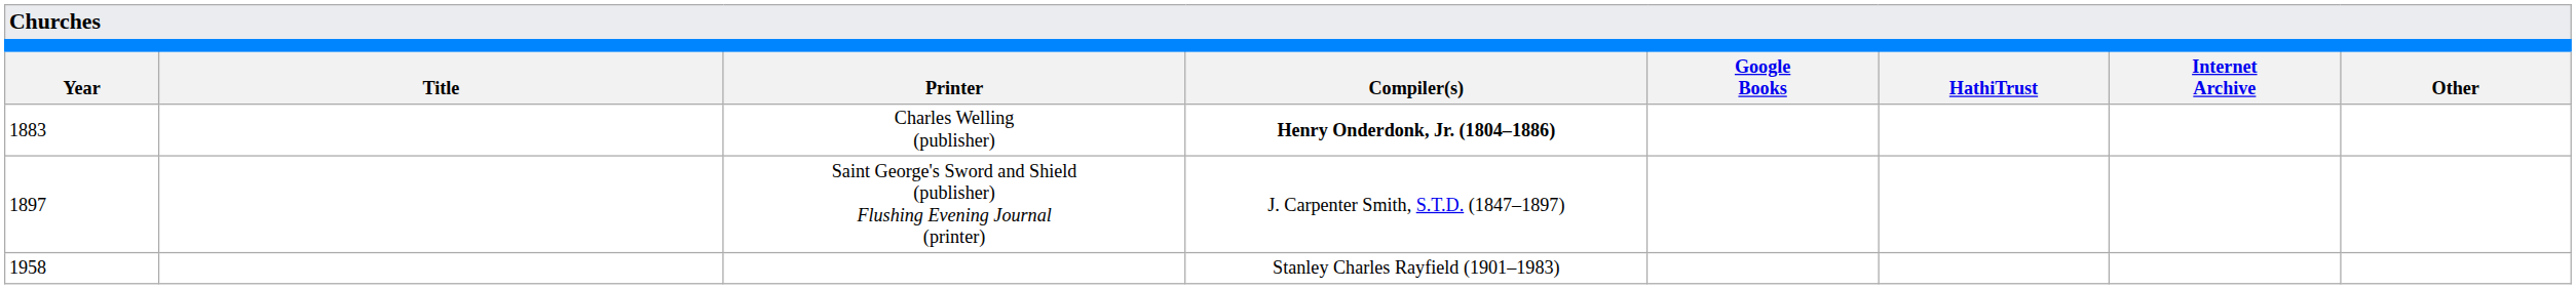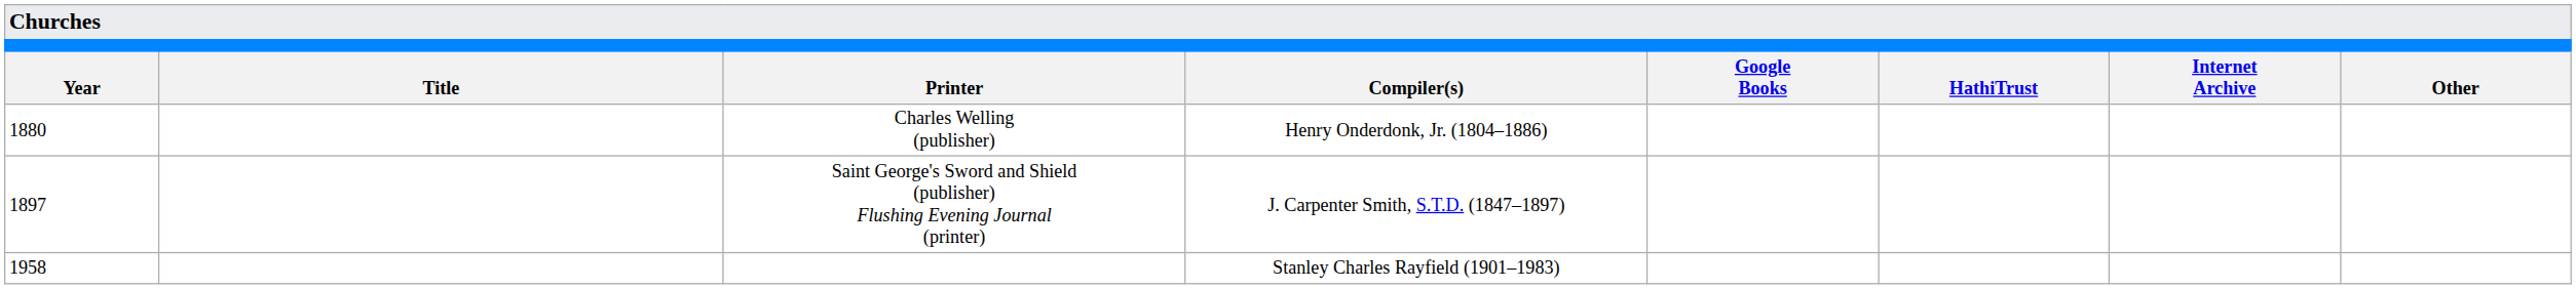 <table class="wikitable collapsible sortable static-row-numbers" cellpadding="1" style="color: black; background-color: #FFFFFF; font-size: 90%; width:100%">
 <tr class="static-row-header" style="text-align:center;vertical-align:bottom;">
 <th style="text-align:left; background:#eaecf0; border-style: solid; border-width: 0px 0px 0px 0px;" colspan=8><big><strong>Churches</strong></big></th>
 </tr>
 <tr class="static-row-header" style="text-align:center;vertical-align:bottom;border-style: solid; border-color: #0085ff; border-width: 10px 0px 0px 0px;">
 <th>Year</th>
 <th>Title</th>
 <th>Printer</th>
 <th>Compiler(s)</th>
 <th><a href='#'>Google<br>Books</a></th>
 <th><a href='#'>HathiTrust</a></th>
 <th><a href='#'>Internet<br>Archive</a></th>
 <th>Other</th>
 </tr>
 <tr>
-<td width="6%">1883</td>
+<td width="6%">1880</td>
 <td width="22%" data-sort-value="parish church 1880"></td>
 <td style="text-align:center" width="18%" data-sort-value="welling 1880">Charles Welling<br>(publisher)</td>
-<td style="text-align:center" width="18%" data-sort-value="onderdonk 1880"><strong>Henry Onderdonk, Jr. (1804–1886)</strong></td>
+<td style="text-align:center" width="18%" data-sort-value="onderdonk 1880">Henry Onderdonk, Jr. (1804–1886)</td>
 <td style="text-align:center" width="9%"></td>
 <td style="text-align:center" width="9%"></td>
 <td style="text-align:center" width="9%" data-sort-value="allen county 1880"></td>
 <td style="text-align:center" width="9%"></td>
 </tr>
 <tr>
 <td width="6%">1897</td>
 <td width="22%" data-sort-value="parish church 1897"></td>
 <td style="text-align:center" width="18%" data-sort-value="saint georges 1897">Saint George's Sword and Shield<br>(publisher)<br><em>Flushing Evening Journal</em><br>(printer)</td>
 <td style="text-align:center" width="18%" data-sort-value="smith 1897">J. Carpenter Smith, <a href='#'>S.T.D.</a> (1847–1897)</td>
 <td style="text-align:center" width="9%" data-sort-value="harvard 1897"><br></td>
 <td style="text-align:center" width="9%"><br></td>
 <td style="text-align:center" width="9%" data-sort-value="allen county 1897"><br></td>
 <td style="text-align:center" width="9%"></td>
 </tr>
 <tr>
 <td width="6%">1958</td>
 <td width="22%" data-sort-value="parish under god 1958"></td>
 <td style="text-align:center" width="18%"></td>
 <td style="text-align:center" width="18%" data-sort-value="rayfield 1958">Stanley Charles Rayfield (1901–1983)</td>
 <td style="text-align:center" width="9%"></td>
 <td style="text-align:center" width="9%"></td>
 <td style="text-align:center" width="9%" data-sort-value="allen county 1958"></td>
 <td style="text-align:center" width="9%"></td>
 </tr>
 </table>
